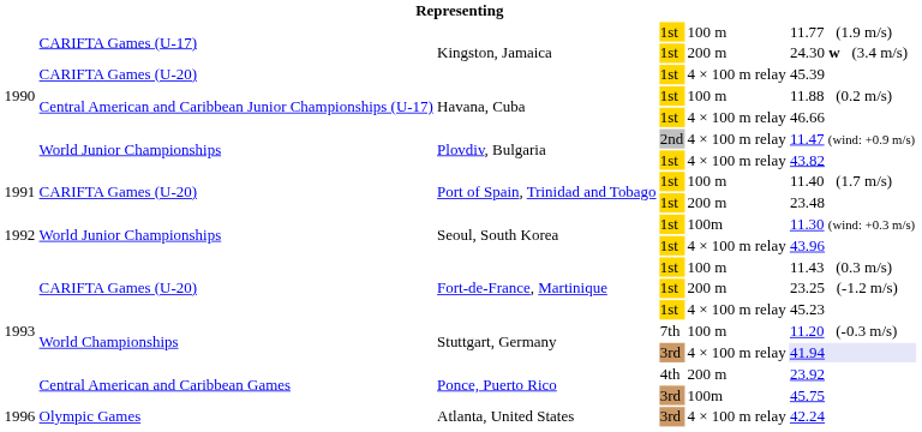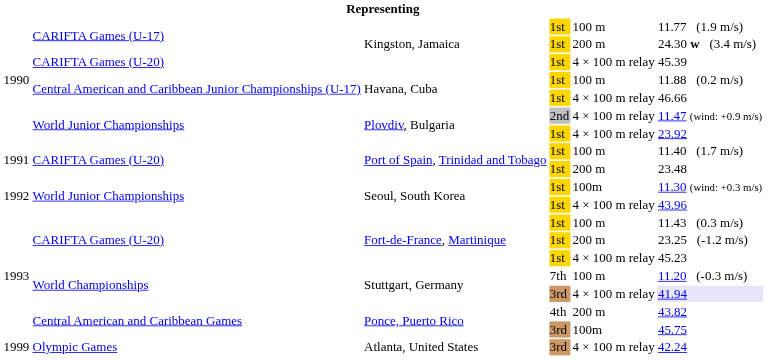 <table>
 <tr>
 <th colspan="6">Representing </th>
 </tr>
 <tr>
 <td rowspan = "7">1990</td>
 <td rowspan = "2"><a href='#'>CARIFTA Games (U-17)</a></td>
 <td rowspan = "3">Kingston, Jamaica</td>
 <td bgcolor=gold>1st</td>
 <td>100 m</td>
 <td>11.77   (1.9 m/s)</td>
 </tr>
 <tr>
 <td bgcolor=gold>1st</td>
 <td>200 m</td>
 <td>24.30 <strong>w</strong>   (3.4 m/s)</td>
 </tr>
 <tr>
 <td><a href='#'>CARIFTA Games (U-20)</a></td>
 <td bgcolor=gold>1st</td>
 <td>4 × 100 m relay</td>
 <td>45.39</td>
 </tr>
 <tr>
 <td rowspan = "2"><a href='#'>Central American and Caribbean Junior Championships (U-17)</a></td>
 <td rowspan = "2">Havana, Cuba</td>
 <td bgcolor=gold>1st</td>
 <td>100 m</td>
 <td>11.88   (0.2 m/s)</td>
 </tr>
 <tr>
 <td bgcolor=gold>1st</td>
 <td>4 × 100 m relay</td>
 <td>46.66</td>
 </tr>
 <tr>
 <td rowspan=2><a href='#'>World Junior Championships</a></td>
 <td rowspan=2><a href='#'>Plovdiv</a>, Bulgaria</td>
 <td bgcolor=silver>2nd</td>
 <td>4 × 100 m relay</td>
 <td><a href='#'>11.47</a> <small>(wind: +0.9 m/s)</small></td>
 </tr>
 <tr>
 <td bgcolor=gold>1st</td>
 <td>4 × 100 m relay</td>
-<td><a href='#'>43.82</a></td>
+<td><a href='#'>23.92</a></td>
 </tr>
 <tr>
 <td rowspan = "2">1991</td>
 <td rowspan = "2"><a href='#'>CARIFTA Games (U-20)</a></td>
 <td rowspan = "2"><a href='#'>Port of Spain</a>, <a href='#'>Trinidad and Tobago</a></td>
 <td bgcolor=gold>1st</td>
 <td>100 m</td>
 <td>11.40   (1.7 m/s)</td>
 </tr>
 <tr>
 <td bgcolor=gold>1st</td>
 <td>200 m</td>
 <td>23.48</td>
 </tr>
 <tr>
 <td rowspan=2>1992</td>
 <td rowspan=2><a href='#'>World Junior Championships</a></td>
 <td rowspan=2>Seoul, South Korea</td>
 <td bgcolor=gold>1st</td>
 <td>100m</td>
 <td><a href='#'>11.30</a> <small>(wind: +0.3 m/s)</small></td>
 </tr>
 <tr>
 <td bgcolor=gold>1st</td>
 <td>4 × 100 m relay</td>
 <td><a href='#'>43.96</a></td>
 </tr>
 <tr>
 <td rowspan = "7">1993</td>
 <td rowspan = "3"><a href='#'>CARIFTA Games (U-20)</a></td>
 <td rowspan = "3"><a href='#'>Fort-de-France</a>, <a href='#'>Martinique</a></td>
 <td bgcolor=gold>1st</td>
 <td>100 m</td>
 <td>11.43   (0.3 m/s)</td>
 </tr>
 <tr>
 <td bgcolor=gold>1st</td>
 <td>200 m</td>
 <td>23.25   (-1.2 m/s)</td>
 </tr>
 <tr>
 <td bgcolor=gold>1st</td>
 <td>4 × 100 m relay</td>
 <td>45.23</td>
 </tr>
 <tr>
 <td rowspan=2><a href='#'>World Championships</a></td>
 <td rowspan=2>Stuttgart, Germany</td>
 <td>7th</td>
 <td>100 m</td>
 <td><a href='#'>11.20</a>   (-0.3 m/s)</td>
 </tr>
 <tr>
 <td bgcolor="cc9966">3rd</td>
 <td>4 × 100 m relay</td>
 <td style="background: lavender;"><a href='#'>41.94</a></td>
 </tr>
 <tr>
 <td rowspan=2><a href='#'>Central American and Caribbean Games</a></td>
 <td rowspan=2><a href='#'>Ponce, Puerto Rico</a></td>
 <td>4th</td>
 <td>200 m</td>
-<td><a href='#'>23.92</a></td>
+<td><a href='#'>43.82</a></td>
 </tr>
 <tr>
 <td bgcolor=cc9966>3rd</td>
 <td>100m</td>
 <td><a href='#'>45.75</a></td>
 </tr>
 <tr>
-<td>1996</td>
+<td>1999</td>
 <td><a href='#'>Olympic Games</a></td>
 <td>Atlanta, United States</td>
 <td bgcolor="cc9966">3rd</td>
 <td>4 × 100 m relay</td>
 <td><a href='#'>42.24</a></td>
 </tr>
 </table>
